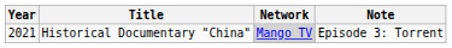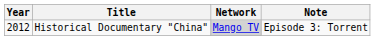 <table class="wikitable">
 <tr>
 <th width=10>Year</th>
 <th>Title</th>
 <th>Network</th>
 <th>Note</th>
 </tr>
 <tr>
-<td>2021</td>
+<td>2012</td>
 <td>Historical Documentary "China"</td>
 <td style="background: lightgrey;"><a href='#'>Mango TV</a></td>
 <td>Episode 3: Torrent</td>
 </tr>
 </table>
